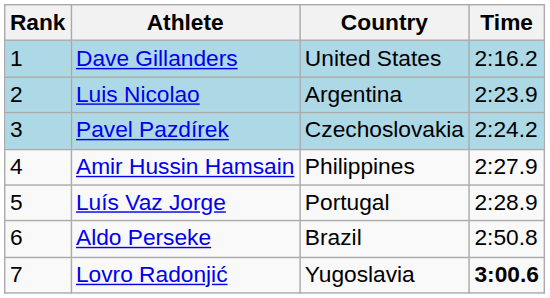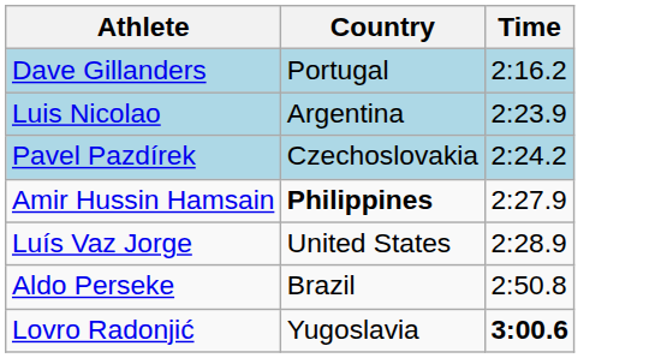 <table class="wikitable">
 <tr>
-<th>Rank</th>
 <th>Athlete</th>
 <th>Country</th>
 <th>Time</th>
 </tr>
 <tr bgcolor=lightblue>
-<td>1</td>
 <td><a href='#'>Dave Gillanders</a></td>
-<td>United States</td>
+<td>Portugal</td>
 <td>2:16.2</td>
 </tr>
 <tr bgcolor=lightblue>
-<td>2</td>
 <td><a href='#'>Luis Nicolao</a></td>
 <td>Argentina</td>
 <td>2:23.9</td>
 </tr>
 <tr bgcolor=lightblue>
-<td>3</td>
 <td><a href='#'>Pavel Pazdírek</a></td>
 <td>Czechoslovakia</td>
 <td>2:24.2</td>
 </tr>
 <tr>
-<td>4</td>
 <td><a href='#'>Amir Hussin Hamsain</a></td>
-<td>Philippines</td>
+<td><strong>Philippines</strong></td>
 <td>2:27.9</td>
 </tr>
 <tr>
-<td>5</td>
 <td><a href='#'>Luís Vaz Jorge</a></td>
-<td>Portugal</td>
+<td>United States</td>
 <td>2:28.9</td>
 </tr>
 <tr>
-<td>6</td>
 <td><a href='#'>Aldo Perseke</a></td>
 <td>Brazil</td>
 <td>2:50.8</td>
 </tr>
 <tr>
-<td>7</td>
 <td><a href='#'>Lovro Radonjić</a></td>
 <td>Yugoslavia</td>
 <td><strong>3:00.6</strong></td>
 </tr>
 </table>
